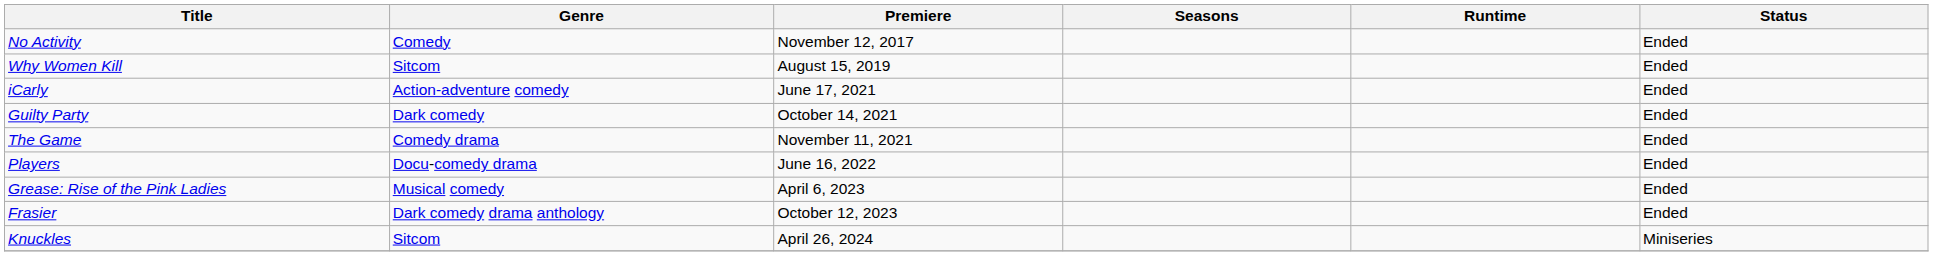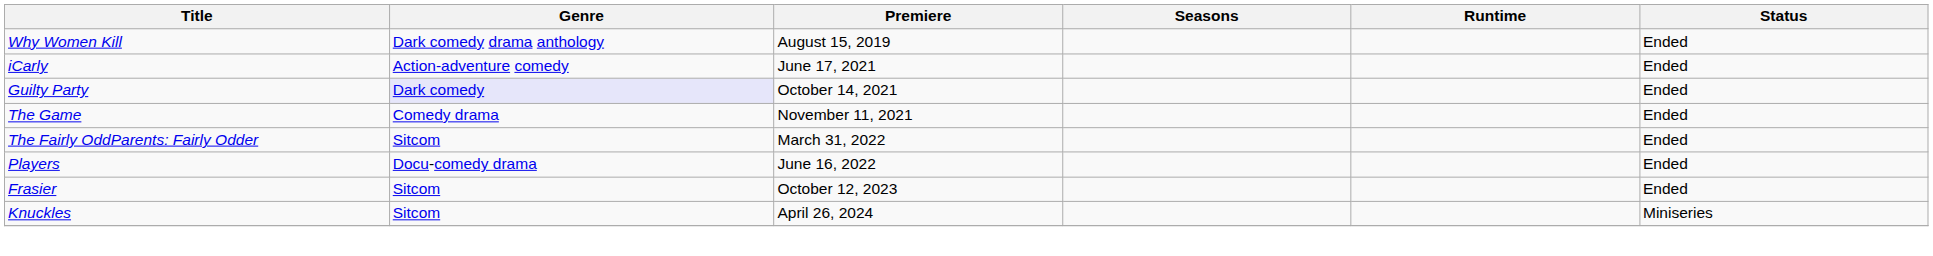 <table class="wikitable sortable" style="width:100%;">
 <tr>
 <th style="width:20%;">Title</th>
 <th style="width:20%;">Genre</th>
 <th style="width:15%;">Premiere</th>
 <th style="width:15%;">Seasons</th>
 <th style="width:15%;">Runtime</th>
 <th style="width:15%;">Status</th>
 </tr>
 <tr>
-<td><em><a href='#'>No Activity</a></em></td>
-<td><a href='#'>Comedy</a></td>
-<td>November 12, 2017</td>
-<td></td>
-<td></td>
-<td>Ended</td>
-</tr>
-<tr>
 <td><em><a href='#'>Why Women Kill</a></em></td>
-<td><a href='#'>Sitcom</a></td>
+<td><a href='#'>Dark comedy</a> <a href='#'>drama</a> <a href='#'>anthology</a></td>
 <td>August 15, 2019</td>
 <td></td>
 <td></td>
 <td>Ended</td>
 </tr>
 <tr>
 <td><em><a href='#'>iCarly</a></em></td>
 <td><a href='#'>Action-adventure</a> <a href='#'>comedy</a></td>
 <td>June 17, 2021</td>
 <td></td>
 <td></td>
 <td>Ended</td>
 </tr>
 <tr>
 <td><em><a href='#'>Guilty Party</a></em></td>
-<td><a href='#'>Dark comedy</a></td>
+<td style="background: lavender;"><a href='#'>Dark comedy</a></td>
 <td>October 14, 2021</td>
 <td></td>
 <td></td>
 <td>Ended</td>
 </tr>
 <tr>
 <td><em><a href='#'>The Game</a></em></td>
 <td><a href='#'>Comedy drama</a></td>
 <td>November 11, 2021</td>
 <td></td>
 <td></td>
 <td>Ended</td>
 </tr>
 <tr>
+<td><em><a href='#'>The Fairly OddParents: Fairly Odder</a></em></td>
+<td><a href='#'>Sitcom</a></td>
+<td>March 31, 2022</td>
+<td></td>
+<td></td>
+<td>Ended</td>
+</tr>
+<tr>
 <td><em><a href='#'>Players</a></em></td>
 <td><a href='#'>Docu</a>-<a href='#'>comedy drama</a></td>
 <td>June 16, 2022</td>
 <td></td>
 <td></td>
 <td>Ended</td>
 </tr>
 <tr>
-<td><em><a href='#'>Grease: Rise of the Pink Ladies</a></em></td>
-<td><a href='#'>Musical</a> <a href='#'>comedy</a></td>
-<td>April 6, 2023</td>
-<td></td>
-<td></td>
-<td>Ended</td>
-</tr>
-<tr>
 <td><em><a href='#'>Frasier</a></em></td>
-<td><a href='#'>Dark comedy</a> <a href='#'>drama</a> <a href='#'>anthology</a></td>
+<td><a href='#'>Sitcom</a></td>
 <td>October 12, 2023</td>
 <td></td>
 <td></td>
 <td>Ended</td>
 </tr>
 <tr>
 <td><em><a href='#'>Knuckles</a></em></td>
 <td><a href='#'>Sitcom</a></td>
 <td>April 26, 2024</td>
 <td></td>
 <td></td>
 <td>Miniseries</td>
 </tr>
 <tr>
 </tr>
 </table>
